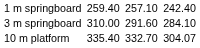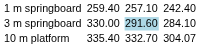 <table>
 <tr>
 <td>1 m springboard</td>
 <td></td>
 <td>259.40</td>
 <td></td>
 <td>257.10</td>
 <td></td>
 <td>242.40</td>
 </tr>
 <tr>
 <td>3 m springboard</td>
 <td></td>
-<td>310.00</td>
+<td>330.00</td>
 <td></td>
-<td>291.60</td>
+<td style="background: lightblue;">291.60</td>
 <td></td>
 <td>284.10</td>
 </tr>
 <tr>
 <td>10 m platform</td>
 <td></td>
 <td>335.40</td>
 <td></td>
 <td>332.70</td>
 <td></td>
 <td>304.07</td>
 </tr>
 </table>
